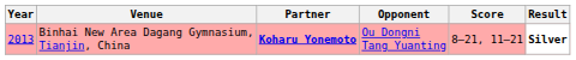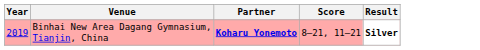 <table class="sortable wikitable" style="font-size: 90%;">
 <tr>
 <th>Year</th>
 <th>Venue</th>
 <th>Partner</th>
-<th>Opponent</th>
 <th>Score</th>
 <th>Result</th>
 </tr>
 <tr style="background:#FFAAAA">
-<td align="center"><a href='#'>2013</a></td>
+<td align="center"><a href='#'>2019</a></td>
 <td align="left">Binhai New Area Dagang Gymnasium,<br><a href='#'>Tianjin</a>, China</td>
 <td align="left"><strong> <a href='#'>Koharu Yonemoto</a></strong></td>
-<td align="left"> <a href='#'>Ou Dongni</a><br> <a href='#'>Tang Yuanting</a></td>
 <td align="left">8–21, 11–21</td>
 <td style="text-align:left; background:white"> <strong>Silver</strong></td>
 </tr>
 </table>
